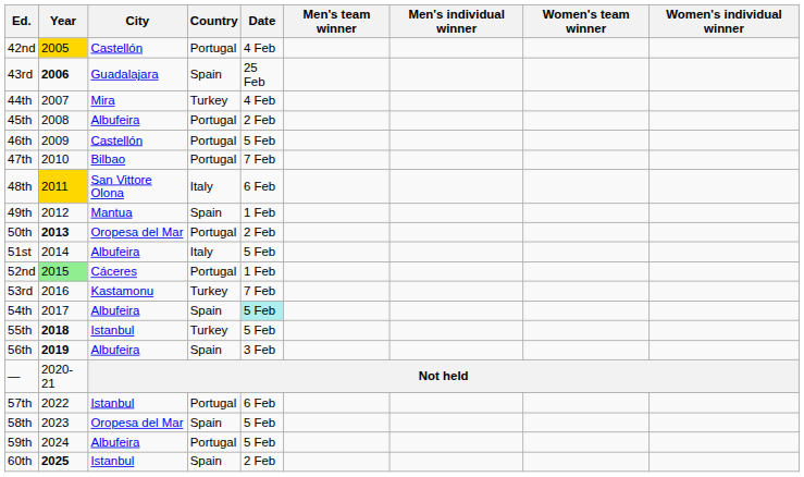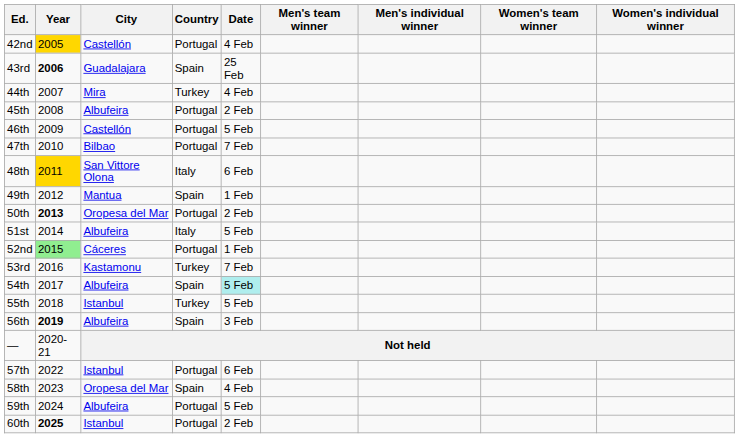 <table class="wikitable sortable" style="font-size:85%">
 <tr>
 <th>Ed.</th>
 <th>Year</th>
 <th>City</th>
 <th>Country</th>
 <th>Date</th>
 <th>Men's team winner</th>
 <th>Men's individual winner</th>
 <th>Women's team winner</th>
 <th>Women's individual winner</th>
 </tr>
 <tr>
 <td>42nd</td>
 <td style="background: gold;">2005</td>
 <td><a href='#'>Castellón</a></td>
 <td>Portugal</td>
 <td>4 Feb</td>
 <td></td>
 <td></td>
 <td></td>
 <td></td>
 </tr>
 <tr>
 <td>43rd</td>
 <td><strong>2006</strong></td>
 <td><a href='#'>Guadalajara</a></td>
 <td>Spain</td>
 <td>25 Feb</td>
 <td></td>
 <td></td>
 <td></td>
 <td></td>
 </tr>
 <tr>
 <td>44th</td>
 <td>2007</td>
 <td><a href='#'>Mira</a></td>
 <td>Turkey</td>
 <td>4 Feb</td>
 <td></td>
 <td></td>
 <td></td>
 <td></td>
 </tr>
 <tr>
 <td>45th</td>
 <td>2008</td>
 <td><a href='#'>Albufeira</a></td>
 <td>Portugal</td>
 <td>2 Feb</td>
 <td></td>
 <td></td>
 <td></td>
 <td></td>
 </tr>
 <tr>
 <td>46th</td>
 <td>2009</td>
 <td><a href='#'>Castellón</a></td>
 <td>Portugal</td>
 <td>5 Feb</td>
 <td></td>
 <td></td>
 <td></td>
 <td></td>
 </tr>
 <tr>
 <td>47th</td>
 <td>2010</td>
 <td><a href='#'>Bilbao</a></td>
 <td>Portugal</td>
 <td>7 Feb</td>
 <td></td>
 <td></td>
 <td></td>
 <td></td>
 </tr>
 <tr>
 <td>48th</td>
 <td style="background: gold;">2011</td>
 <td><a href='#'>San Vittore Olona</a></td>
 <td>Italy</td>
 <td>6 Feb</td>
 <td></td>
 <td></td>
 <td></td>
 <td></td>
 </tr>
 <tr>
 <td>49th</td>
 <td>2012</td>
 <td><a href='#'>Mantua</a></td>
 <td>Spain</td>
 <td>1 Feb</td>
 <td></td>
 <td></td>
 <td></td>
 <td></td>
 </tr>
 <tr>
 <td>50th</td>
 <td><strong>2013</strong></td>
 <td><a href='#'>Oropesa del Mar</a></td>
 <td>Portugal</td>
 <td>2 Feb</td>
 <td></td>
 <td></td>
 <td></td>
 <td></td>
 </tr>
 <tr>
 <td>51st</td>
 <td>2014</td>
 <td><a href='#'>Albufeira</a></td>
 <td>Italy</td>
 <td>5 Feb</td>
 <td></td>
 <td></td>
 <td></td>
 <td></td>
 </tr>
 <tr>
 <td>52nd</td>
 <td style="background: lightgreen;">2015</td>
 <td><a href='#'>Cáceres</a></td>
 <td>Portugal</td>
 <td>1 Feb</td>
 <td></td>
 <td></td>
 <td></td>
 <td></td>
 </tr>
 <tr>
 <td>53rd</td>
 <td>2016</td>
 <td><a href='#'>Kastamonu</a></td>
 <td>Turkey</td>
 <td>7 Feb</td>
 <td></td>
 <td></td>
 <td></td>
 <td></td>
 </tr>
 <tr>
 <td>54th</td>
 <td>2017</td>
 <td><a href='#'>Albufeira</a></td>
 <td>Spain</td>
 <td style="background: paleturquoise;">5 Feb</td>
 <td></td>
 <td></td>
 <td></td>
 <td></td>
 </tr>
 <tr>
 <td>55th</td>
-<td><strong>2018</strong></td>
+<td>2018</td>
 <td><a href='#'>Istanbul</a></td>
 <td>Turkey</td>
 <td>5 Feb</td>
 <td></td>
 <td></td>
 <td></td>
 <td></td>
 </tr>
 <tr>
 <td>56th</td>
 <td><strong>2019</strong></td>
 <td><a href='#'>Albufeira</a></td>
 <td>Spain</td>
 <td>3 Feb</td>
 <td></td>
 <td></td>
 <td></td>
 <td></td>
 </tr>
 <tr>
 <td>—</td>
 <td>2020-21</td>
 <th colspan=7>Not held</th>
 </tr>
 <tr>
 <td>57th</td>
 <td>2022</td>
 <td><a href='#'>Istanbul</a></td>
 <td>Portugal</td>
 <td>6 Feb</td>
 <td></td>
 <td></td>
 <td></td>
 <td></td>
 </tr>
 <tr>
 <td>58th</td>
 <td>2023</td>
 <td><a href='#'>Oropesa del Mar</a></td>
 <td>Spain</td>
-<td>5 Feb</td>
+<td>4 Feb</td>
 <td></td>
 <td></td>
 <td></td>
 <td></td>
 </tr>
 <tr>
 <td>59th</td>
 <td>2024</td>
 <td><a href='#'>Albufeira</a></td>
 <td>Portugal</td>
 <td>5 Feb</td>
 <td></td>
 <td></td>
 <td></td>
 <td></td>
 </tr>
 <tr>
 <td>60th</td>
 <td><strong>2025</strong></td>
 <td><a href='#'>Istanbul</a></td>
-<td>Spain</td>
+<td>Portugal</td>
 <td>2 Feb</td>
 <td></td>
 <td></td>
 <td></td>
 <td></td>
 </tr>
 </table>
